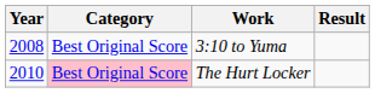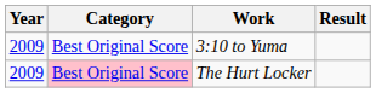 <table class="wikitable sortable">
 <tr>
 <th>Year</th>
 <th>Category</th>
 <th>Work</th>
 <th>Result</th>
 </tr>
 <tr>
-<td><a href='#'>2008</a></td>
+<td><a href='#'>2009</a></td>
 <td><a href='#'>Best Original Score</a></td>
 <td><em>3:10 to Yuma</em></td>
 <td></td>
 </tr>
 <tr>
-<td><a href='#'>2010</a></td>
+<td><a href='#'>2009</a></td>
 <td style="background: pink;"><a href='#'>Best Original Score</a></td>
 <td><em>The Hurt Locker</em></td>
 <td></td>
 </tr>
 </table>
